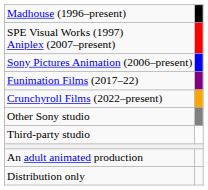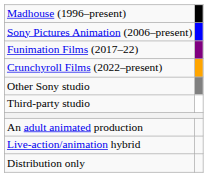 <table class="wikitable" style="float:left;">
 <tr>
 <td><a href='#'>Madhouse</a> (1996–present)</td>
 <td style="background:black; "> </td>
-</tr>
-<tr>
-<td>SPE Visual Works (1997)<br><a href='#'>Aniplex</a> (2007–present)</td>
-<td style="background:red; "> </td>
 </tr>
 <tr>
 <td><a href='#'>Sony Pictures Animation</a> (2006–present)</td>
 <td style="background:blue; "> </td>
 </tr>
 <tr>
 <td><a href='#'>Funimation Films</a> (2017–22)</td>
 <td style="background:purple; "> </td>
 </tr>
 <tr>
 <td><a href='#'>Crunchyroll Films</a> (2022–present)</td>
 <td style="background:orange; "> </td>
 </tr>
 <tr>
 <td>Other Sony studio</td>
 <td style="background:gray; "> </td>
 </tr>
 <tr>
 <td>Third-party studio</td>
 <td style="background:white; "> </td>
 </tr>
 <tr>
 <th colspan="2"></th>
 </tr>
 <tr>
 <td>An <a href='#'>adult animated</a> production</td>
 <td></td>
 </tr>
 <tr>
+<td><a href='#'>Live-action/animation</a> hybrid</td>
+<td></td>
+</tr>
+<tr>
 <td>Distribution only</td>
 <td></td>
 </tr>
 </table>
